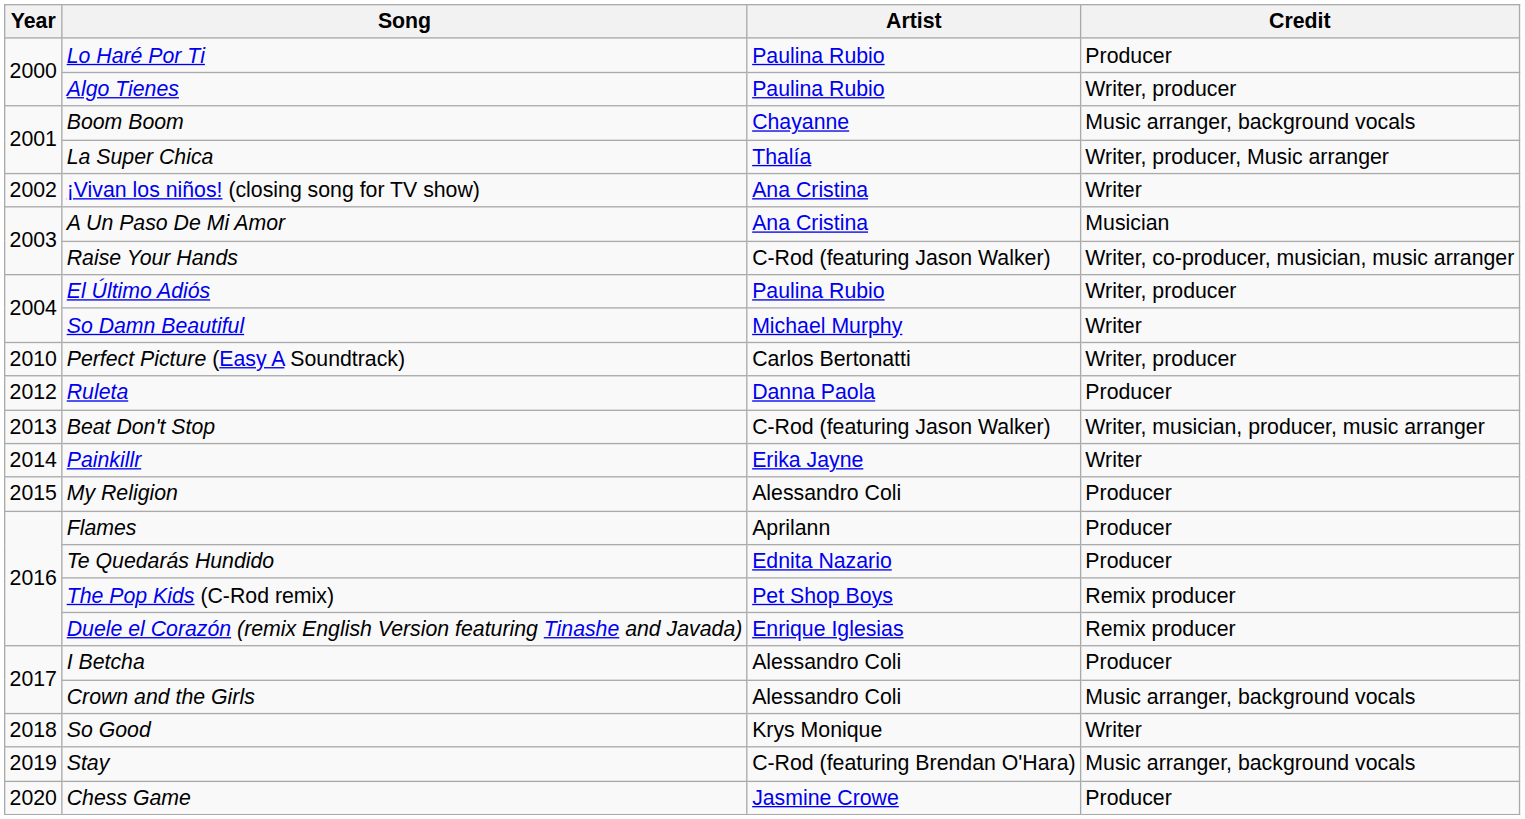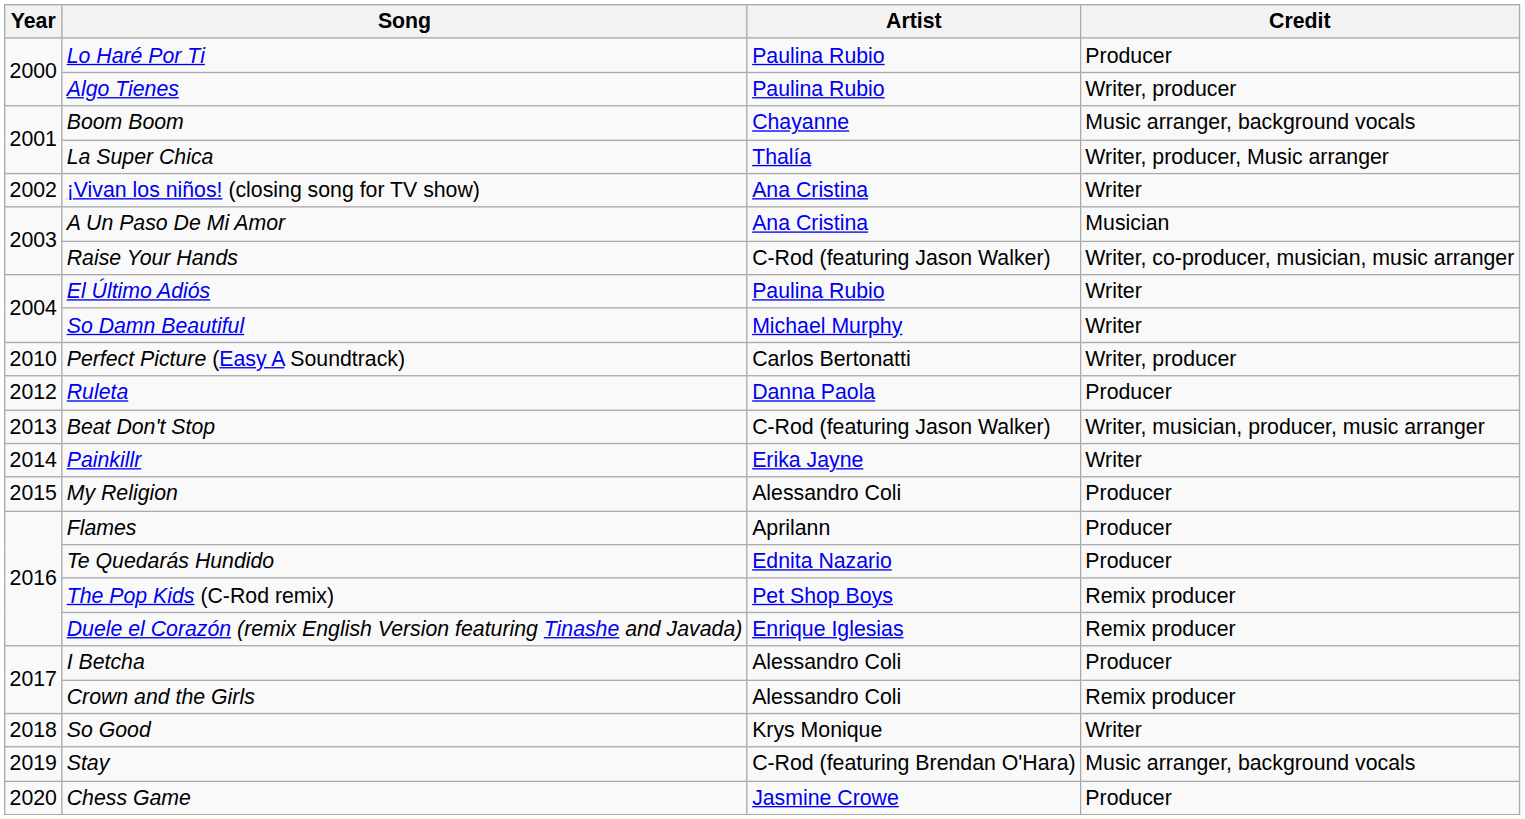 <table class="wikitable">
 <tr>
 <th>Year</th>
 <th>Song</th>
 <th>Artist</th>
 <th>Credit</th>
 </tr>
 <tr>
 <td rowspan="2">2000</td>
 <td><em><a href='#'>Lo Haré Por Ti</a></em></td>
 <td><a href='#'>Paulina Rubio</a></td>
 <td>Producer</td>
 </tr>
 <tr>
 <td><em><a href='#'>Algo Tienes</a></em></td>
 <td><a href='#'>Paulina Rubio</a></td>
 <td>Writer, producer</td>
 </tr>
 <tr>
 <td rowspan="2">2001</td>
 <td><em>Boom Boom</em></td>
 <td><a href='#'>Chayanne</a></td>
 <td>Music arranger, background vocals</td>
 </tr>
 <tr>
 <td><em>La Super Chica</em></td>
 <td><a href='#'>Thalía</a></td>
 <td>Writer, producer, Music arranger</td>
 </tr>
 <tr>
 <td rowspan="1">2002</td>
 <td><a href='#'>¡Vivan los niños!</a> (closing song for TV show)</td>
 <td><a href='#'>Ana Cristina</a></td>
 <td>Writer</td>
 </tr>
 <tr>
 <td rowspan="2">2003</td>
 <td><em>A Un Paso De Mi Amor</em></td>
 <td><a href='#'>Ana Cristina</a></td>
 <td>Musician</td>
 </tr>
 <tr>
 <td><em>Raise Your Hands</em></td>
 <td>C-Rod (featuring Jason Walker)</td>
 <td>Writer, co-producer, musician, music arranger</td>
 </tr>
 <tr>
 <td rowspan="2">2004</td>
 <td><em><a href='#'>El Último Adiós</a></em></td>
 <td><a href='#'>Paulina Rubio</a></td>
-<td>Writer, producer</td>
+<td>Writer</td>
 </tr>
 <tr>
 <td><em><a href='#'>So Damn Beautiful</a></em></td>
 <td><a href='#'>Michael Murphy</a></td>
 <td>Writer</td>
 </tr>
 <tr>
 <td rowspan="1">2010</td>
 <td><em>Perfect Picture</em> (<a href='#'>Easy A</a> Soundtrack)</td>
 <td>Carlos Bertonatti</td>
 <td>Writer, producer</td>
 </tr>
 <tr>
 <td rowspan="1">2012</td>
 <td><em><a href='#'>Ruleta</a></em></td>
 <td><a href='#'>Danna Paola</a></td>
 <td>Producer</td>
 </tr>
 <tr>
 <td rowspan="1">2013</td>
 <td><em>Beat Don't Stop</em></td>
 <td>C-Rod (featuring Jason Walker)</td>
 <td>Writer, musician, producer, music arranger</td>
 </tr>
 <tr>
 <td rowspan="1">2014</td>
 <td><em><a href='#'>Painkillr</a></em></td>
 <td><a href='#'>Erika Jayne</a></td>
 <td>Writer</td>
 </tr>
 <tr>
 <td rowspan="1">2015</td>
 <td><em>My Religion</em></td>
 <td>Alessandro Coli</td>
 <td>Producer</td>
 </tr>
 <tr>
 <td rowspan="4">2016</td>
 <td><em>Flames</em></td>
 <td>Aprilann</td>
 <td>Producer</td>
 </tr>
 <tr>
 <td><em>Te Quedarás Hundido</em></td>
 <td><a href='#'>Ednita Nazario</a></td>
 <td>Producer</td>
 </tr>
 <tr>
 <td><em><a href='#'>The Pop Kids</a></em> (C-Rod remix)</td>
 <td><a href='#'>Pet Shop Boys</a></td>
 <td>Remix producer</td>
 </tr>
 <tr>
 <td><em><a href='#'>Duele el Corazón</a> (remix English Version featuring <a href='#'>Tinashe</a> and Javada)</em></td>
 <td><a href='#'>Enrique Iglesias</a></td>
 <td>Remix producer</td>
 </tr>
 <tr>
 <td rowspan="2">2017</td>
 <td><em>I Betcha</em></td>
 <td>Alessandro Coli</td>
 <td>Producer</td>
 </tr>
 <tr>
 <td><em>Crown and the Girls</em></td>
 <td>Alessandro Coli</td>
-<td>Music arranger, background vocals</td>
+<td>Remix producer</td>
 </tr>
 <tr>
 <td rowspan="1">2018</td>
 <td><em>So Good</em></td>
 <td>Krys Monique</td>
 <td>Writer</td>
 </tr>
 <tr>
 <td rowspan="1">2019</td>
 <td><em>Stay</em></td>
 <td>C-Rod (featuring Brendan O'Hara)</td>
 <td>Music arranger, background vocals</td>
 </tr>
 <tr>
 <td rowspan="1">2020</td>
 <td><em>Chess Game</em></td>
 <td><a href='#'>Jasmine Crowe</a></td>
 <td>Producer</td>
 </tr>
 </table>
